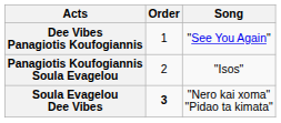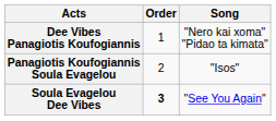 <table class="wikitable plainrowheaders" style="text-align:center;">
 <tr>
 <th scope="col">Acts</th>
 <th scope="col">Order</th>
 <th scope="col">Song</th>
 </tr>
 <tr>
 <th scope="row">Dee Vibes<br> Panagiotis Koufogiannis</th>
 <td>1</td>
-<td>"<a href='#'>See You Again</a>"</td>
+<td>"Nero kai xoma"<br>"Pidao ta kimata"</td>
 </tr>
 <tr>
 <th scope="row">Panagiotis Koufogiannis<br>Soula Evagelou</th>
 <td>2</td>
 <td>"Isos"</td>
 </tr>
 <tr>
 <th scope="row">Soula Evagelou<br>Dee Vibes</th>
 <td><strong>3</strong></td>
-<td>"Nero kai xoma"<br>"Pidao ta kimata"</td>
+<td>"<a href='#'>See You Again</a>"</td>
 </tr>
 </table>
